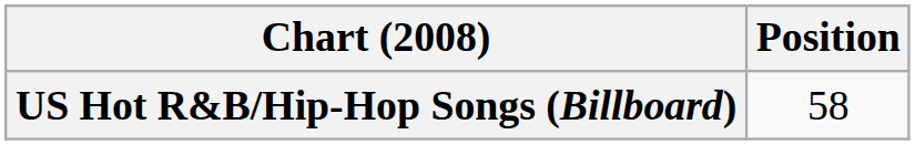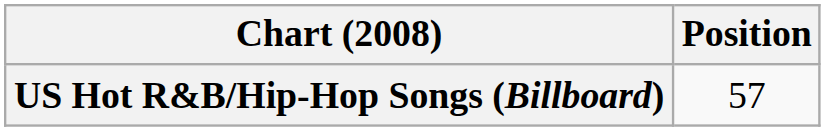 <table class="wikitable plainrowheaders" style="text-align:center">
 <tr>
 <th scope="col">Chart (2008)</th>
 <th scope="col">Position</th>
 </tr>
 <tr>
 <th scope="row">US Hot R&B/Hip-Hop Songs (<em>Billboard</em>)</th>
-<td>58</td>
+<td>57</td>
 </tr>
 </table>
